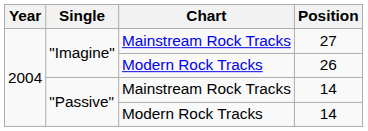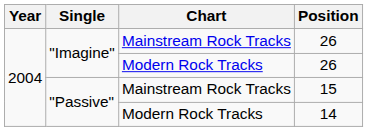 <table class="wikitable">
 <tr>
 <th>Year</th>
 <th>Single</th>
 <th>Chart</th>
 <th>Position</th>
 </tr>
 <tr>
 <td rowspan="4">2004</td>
 <td rowspan="2">"Imagine"</td>
 <td><a href='#'>Mainstream Rock Tracks</a></td>
-<td align="center">27</td>
+<td align="center">26</td>
 </tr>
 <tr>
 <td><a href='#'>Modern Rock Tracks</a></td>
 <td align="center">26</td>
 </tr>
 <tr>
 <td rowspan="2">"Passive"</td>
 <td>Mainstream Rock Tracks</td>
-<td align="center">14</td>
+<td align="center">15</td>
 </tr>
 <tr>
 <td>Modern Rock Tracks</td>
 <td align="center">14</td>
 </tr>
 </table>
